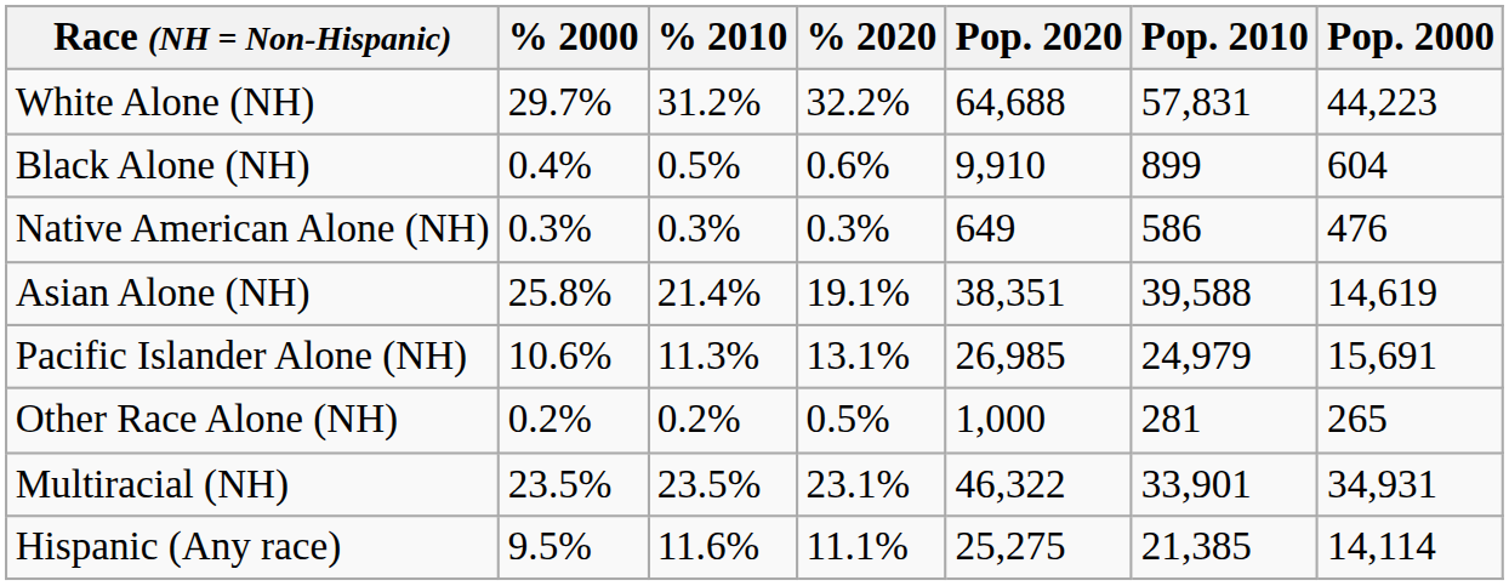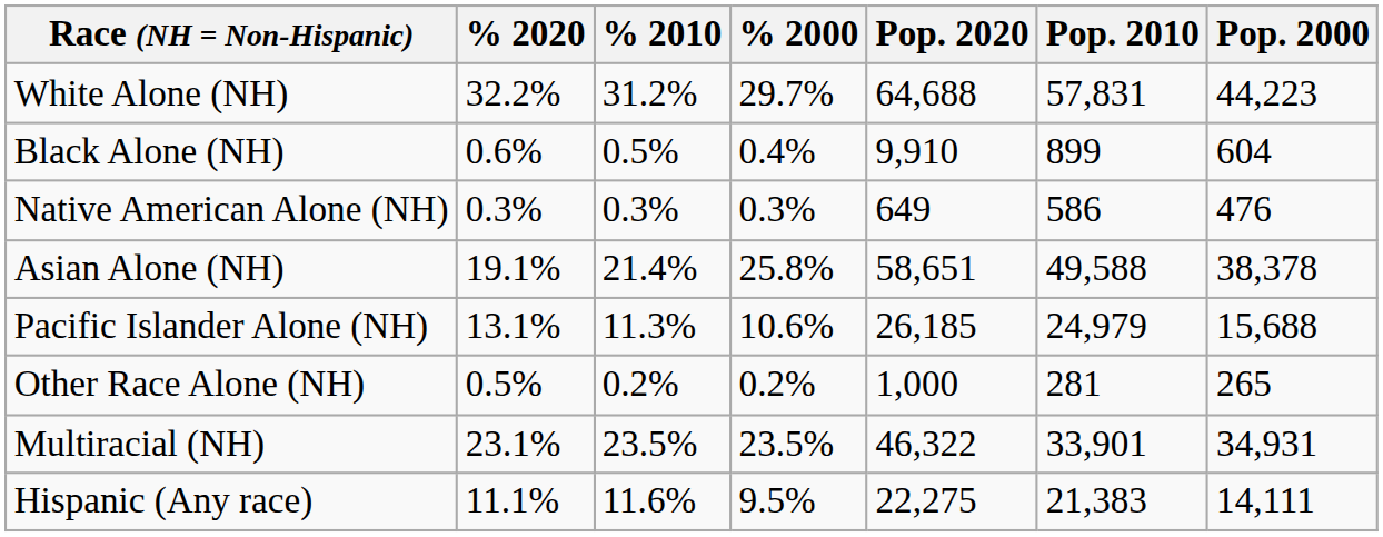 <table class="wikitable">
 <tr>
 <th>Race <em><small>(NH = Non-Hispanic)</small></em></th>
+<th>% 2020</th>
+<th>% 2010</th>
 <th>% 2000</th>
-<th>% 2010</th>
-<th>% 2020</th>
 <th>Pop. 2020</th>
 <th>Pop. 2010</th>
 <th>Pop. 2000</th>
 </tr>
 <tr>
 <td>White Alone (NH)</td>
+<td>32.2%</td>
+<td>31.2%</td>
 <td>29.7%</td>
-<td>31.2%</td>
-<td>32.2%</td>
 <td>64,688</td>
 <td>57,831</td>
 <td>44,223</td>
 </tr>
 <tr>
 <td>Black Alone (NH)</td>
+<td>0.6%</td>
+<td>0.5%</td>
 <td>0.4%</td>
-<td>0.5%</td>
-<td>0.6%</td>
 <td>9,910</td>
 <td>899</td>
 <td>604</td>
 </tr>
 <tr>
 <td>Native American Alone (NH)</td>
 <td>0.3%</td>
 <td>0.3%</td>
 <td>0.3%</td>
 <td>649</td>
 <td>586</td>
 <td>476</td>
 </tr>
 <tr>
 <td>Asian Alone (NH)</td>
+<td>19.1%</td>
+<td>21.4%</td>
 <td>25.8%</td>
-<td>21.4%</td>
-<td>19.1%</td>
-<td>38,351</td>
-<td>39,588</td>
-<td>14,619</td>
+<td>58,651</td>
+<td>49,588</td>
+<td>38,378</td>
 </tr>
 <tr>
 <td>Pacific Islander Alone (NH)</td>
+<td>13.1%</td>
+<td>11.3%</td>
 <td>10.6%</td>
-<td>11.3%</td>
-<td>13.1%</td>
-<td>26,985</td>
+<td>26,185</td>
 <td>24,979</td>
-<td>15,691</td>
+<td>15,688</td>
 </tr>
 <tr>
 <td>Other Race Alone (NH)</td>
+<td>0.5%</td>
 <td>0.2%</td>
 <td>0.2%</td>
-<td>0.5%</td>
 <td>1,000</td>
 <td>281</td>
 <td>265</td>
 </tr>
 <tr>
 <td>Multiracial (NH)</td>
+<td>23.1%</td>
 <td>23.5%</td>
 <td>23.5%</td>
-<td>23.1%</td>
 <td>46,322</td>
 <td>33,901</td>
 <td>34,931</td>
 </tr>
 <tr>
 <td>Hispanic (Any race)</td>
+<td>11.1%</td>
+<td>11.6%</td>
 <td>9.5%</td>
-<td>11.6%</td>
-<td>11.1%</td>
-<td>25,275</td>
-<td>21,385</td>
-<td>14,114</td>
+<td>22,275</td>
+<td>21,383</td>
+<td>14,111</td>
 </tr>
 </table>
